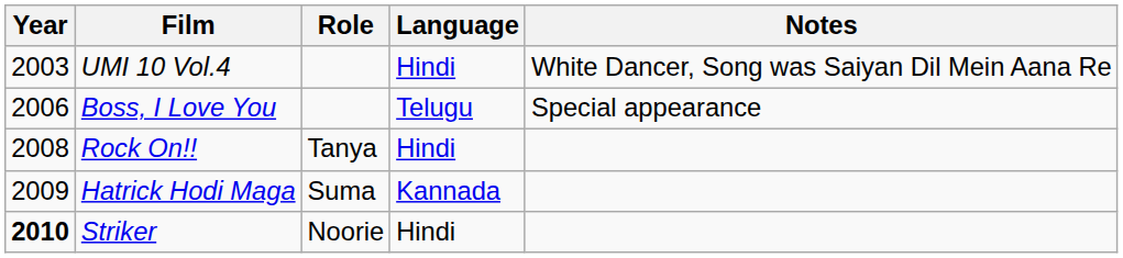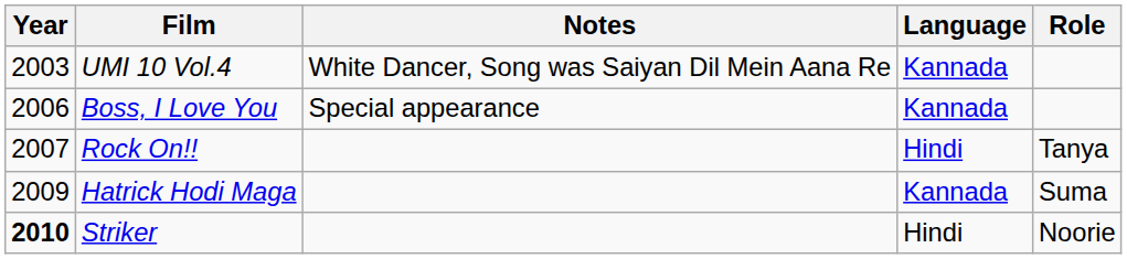 <table class="wikitable sortable">
 <tr>
 <th>Year</th>
 <th>Film</th>
+<th>Notes</th>
+<th>Language</th>
 <th>Role</th>
-<th>Language</th>
-<th>Notes</th>
 </tr>
 <tr>
 <td>2003</td>
 <td><em>UMI 10 Vol.4</em></td>
+<td>White Dancer, Song was Saiyan Dil Mein Aana Re</td>
+<td><a href='#'>Kannada</a></td>
 <td></td>
-<td><a href='#'>Hindi</a></td>
-<td>White Dancer, Song was Saiyan Dil Mein Aana Re</td>
 </tr>
 <tr>
 <td>2006</td>
 <td><em><a href='#'>Boss, I Love You</a></em></td>
+<td>Special appearance</td>
+<td><a href='#'>Kannada</a></td>
 <td></td>
-<td><a href='#'>Telugu</a></td>
-<td>Special appearance</td>
 </tr>
 <tr>
-<td>2008</td>
+<td>2007</td>
 <td><em><a href='#'>Rock On!!</a></em> </td>
+<td></td>
+<td><a href='#'>Hindi</a></td>
 <td>Tanya</td>
-<td><a href='#'>Hindi</a></td>
-<td></td>
 </tr>
 <tr>
 <td>2009</td>
 <td><em><a href='#'>Hatrick Hodi Maga</a></em></td>
+<td></td>
+<td><a href='#'>Kannada</a></td>
 <td>Suma</td>
-<td><a href='#'>Kannada</a></td>
-<td></td>
 </tr>
 <tr>
 <td><strong>2010</strong></td>
 <td><em><a href='#'>Striker</a></em></td>
+<td></td>
+<td>Hindi</td>
 <td>Noorie</td>
-<td>Hindi</td>
-<td></td>
 </tr>
 </table>
